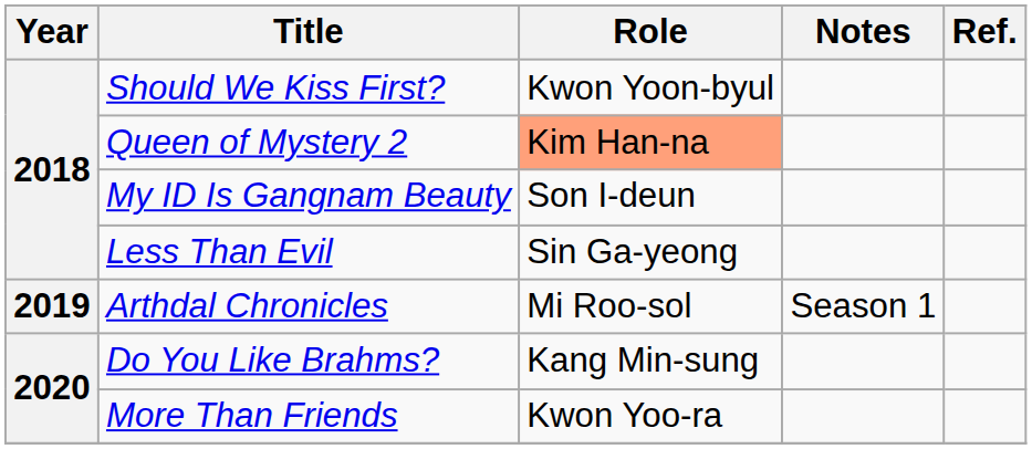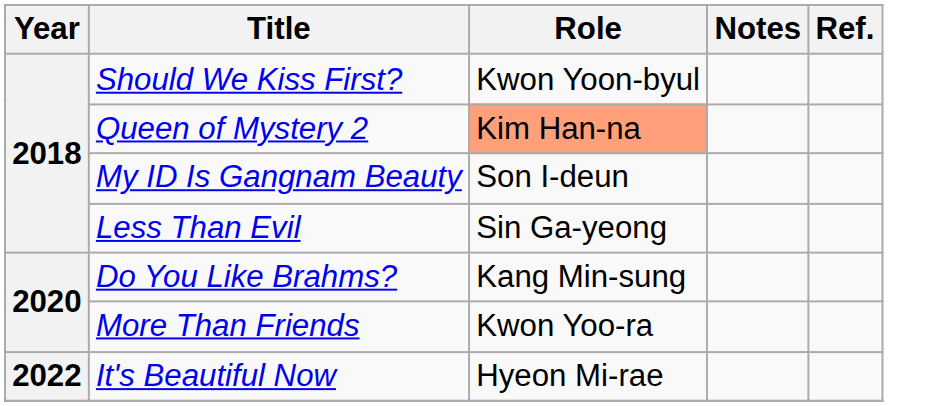 <table class="wikitable sortable plainrowheaders">
 <tr>
 <th>Year</th>
 <th>Title</th>
 <th>Role</th>
 <th class="unsortable">Notes</th>
 <th class="unsortable">Ref.</th>
 </tr>
 <tr>
 <th scope="row"  rowspan="4">2018</th>
 <td><em><a href='#'>Should We Kiss First?</a></em></td>
 <td>Kwon Yoon-byul</td>
 <td></td>
 <td align=center></td>
 </tr>
 <tr>
 <td><em><a href='#'>Queen of Mystery 2</a></em></td>
 <td style="background: lightsalmon;">Kim Han-na</td>
 <td></td>
 <td align=center></td>
 </tr>
 <tr>
 <td><em><a href='#'>My ID Is Gangnam Beauty</a></em></td>
 <td>Son I-deun</td>
 <td></td>
 <td align=center></td>
 </tr>
 <tr>
 <td><em><a href='#'>Less Than Evil</a></em></td>
 <td>Sin Ga-yeong</td>
 <td></td>
 <td align=center></td>
 </tr>
 <tr>
-<th scope="row">2019</th>
-<td><em><a href='#'>Arthdal Chronicles</a></em></td>
-<td>Mi Roo-sol</td>
-<td>Season 1</td>
-<td align=center></td>
-</tr>
-<tr>
 <th scope="row"  rowspan="2">2020</th>
 <td><em><a href='#'>Do You Like Brahms?</a></em></td>
 <td>Kang Min-sung</td>
 <td></td>
 <td align=center></td>
 </tr>
 <tr>
 <td><em><a href='#'>More Than Friends</a></em></td>
 <td>Kwon Yoo-ra</td>
 <td></td>
 <td align=center></td>
 </tr>
 <tr>
+<th scope="row">2022</th>
+<td><em><a href='#'>It's Beautiful Now</a></em></td>
+<td>Hyeon Mi-rae</td>
+<td></td>
+<td align=center></td>
+</tr>
+<tr>
 </tr>
 </table>
